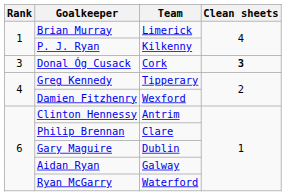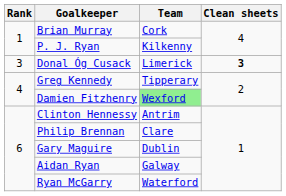 <table class="wikitable">
 <tr>
 <th>Rank</th>
 <th>Goalkeeper</th>
 <th>Team</th>
 <th>Clean sheets</th>
 </tr>
 <tr>
 <td rowspan=2 align=center>1</td>
 <td><a href='#'>Brian Murray</a></td>
-<td><a href='#'>Limerick</a></td>
+<td><a href='#'>Cork</a></td>
 <td rowspan=2 align=center>4</td>
 </tr>
 <tr>
 <td><a href='#'>P. J. Ryan</a></td>
 <td><a href='#'>Kilkenny</a></td>
 </tr>
 <tr>
 <td rowspan=1 align=center>3</td>
 <td><a href='#'>Donal Óg Cusack</a></td>
-<td><a href='#'>Cork</a></td>
+<td><a href='#'>Limerick</a></td>
 <td rowspan=1 align=center><strong>3</strong></td>
 </tr>
 <tr>
 <td rowspan=2 align=center>4</td>
 <td><a href='#'>Greg Kennedy</a></td>
 <td><a href='#'>Tipperary</a></td>
 <td rowspan=2 align=center>2</td>
 </tr>
 <tr>
 <td><a href='#'>Damien Fitzhenry</a></td>
-<td><a href='#'>Wexford</a></td>
+<td style="background: lightgreen;"><a href='#'>Wexford</a></td>
 </tr>
 <tr>
 <td rowspan=5 align=center>6</td>
 <td><a href='#'>Clinton Hennessy</a></td>
 <td><a href='#'>Antrim</a></td>
 <td rowspan=5 align=center>1</td>
 </tr>
 <tr>
 <td><a href='#'>Philip Brennan</a></td>
 <td><a href='#'>Clare</a></td>
 </tr>
 <tr>
 <td><a href='#'>Gary Maguire</a></td>
 <td><a href='#'>Dublin</a></td>
 </tr>
 <tr>
 <td><a href='#'>Aidan Ryan</a></td>
 <td><a href='#'>Galway</a></td>
 </tr>
 <tr>
 <td><a href='#'>Ryan McGarry</a></td>
 <td><a href='#'>Waterford</a></td>
 </tr>
 </table>
